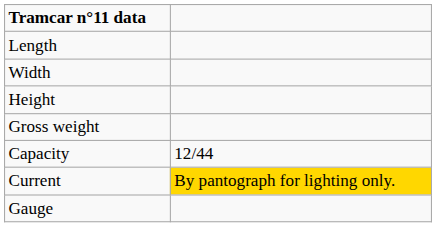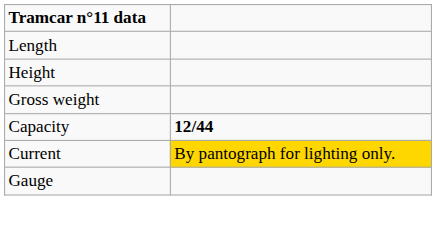 <table width="400" class="wikitable">
 <tr>
 <td><strong>Tramcar n°11 data</strong></td>
 <td></td>
 </tr>
 <tr>
 <td>Length</td>
-<td></td>
-</tr>
-<tr>
-<td>Width</td>
 <td></td>
 </tr>
 <tr>
 <td>Height</td>
 <td></td>
 </tr>
 <tr>
 <td>Gross weight</td>
 <td></td>
 </tr>
 <tr>
 <td>Capacity</td>
-<td>12/44</td>
+<td><strong>12/44</strong></td>
 </tr>
 <tr>
 <td>Current</td>
 <td style="background: gold;">By pantograph for lighting only.</td>
 </tr>
 <tr>
 <td>Gauge</td>
 <td></td>
 </tr>
 </table>
